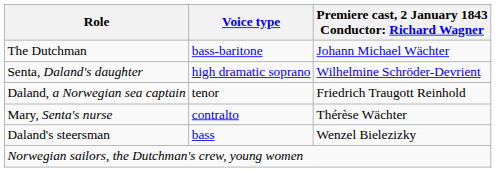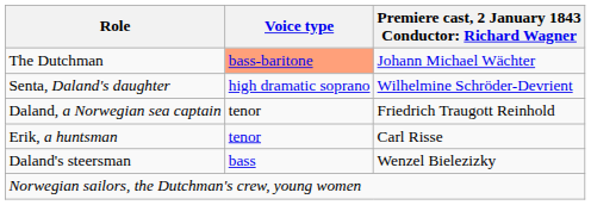 <table class="wikitable">
 <tr>
 <th>Role</th>
 <th><a href='#'>Voice type</a></th>
 <th>Premiere cast, 2 January 1843<br>Conductor: <a href='#'>Richard Wagner</a></th>
 </tr>
 <tr>
 <td>The Dutchman</td>
-<td><a href='#'>bass-baritone</a></td>
+<td style="background: lightsalmon;"><a href='#'>bass-baritone</a></td>
 <td><a href='#'>Johann Michael Wächter</a></td>
 </tr>
 <tr>
 <td>Senta, <em>Daland's daughter</em></td>
 <td><a href='#'>high dramatic soprano</a></td>
 <td><a href='#'>Wilhelmine Schröder-Devrient</a></td>
 </tr>
 <tr>
 <td>Daland, <em>a Norwegian sea captain</em></td>
 <td>tenor</td>
 <td>Friedrich Traugott Reinhold</td>
 </tr>
 <tr>
-<td>Mary, <em>Senta's nurse</em></td>
-<td><a href='#'>contralto</a></td>
-<td>Thérèse Wächter</td>
+<td>Erik, <em>a huntsman</em></td>
+<td><a href='#'>tenor</a></td>
+<td>Carl Risse</td>
 </tr>
 <tr>
 <td>Daland's steersman</td>
 <td><a href='#'>bass</a></td>
 <td>Wenzel Bielezizky</td>
 </tr>
 <tr>
 <td colspan="3"><em>Norwegian sailors, the Dutchman's crew, young women</em></td>
 </tr>
 </table>
